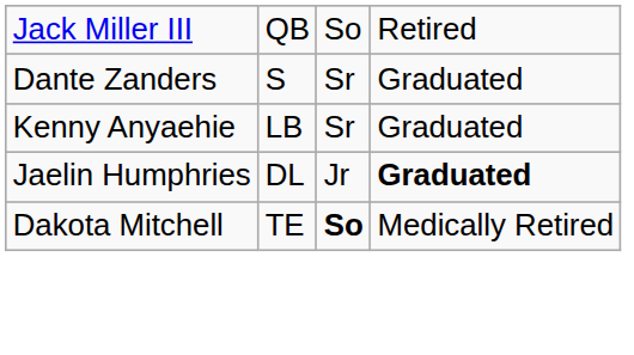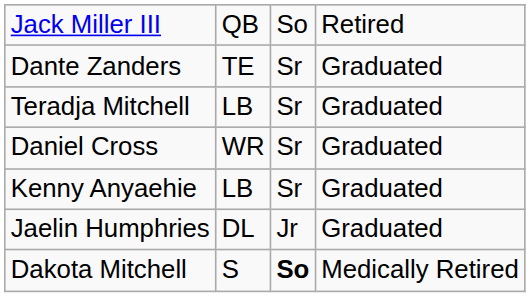 <table class="wikitable">
 <tr>
 <td><a href='#'>Jack Miller III</a></td>
 <td>QB</td>
 <td>So</td>
 <td>Retired</td>
 </tr>
 <tr>
 <td>Dante Zanders</td>
-<td>S</td>
+<td>TE</td>
+<td>Sr</td>
+<td>Graduated</td>
+</tr>
+<tr>
+<td>Teradja Mitchell</td>
+<td>LB</td>
+<td>Sr</td>
+<td>Graduated</td>
+</tr>
+<tr>
+<td>Daniel Cross</td>
+<td>WR</td>
 <td>Sr</td>
 <td>Graduated</td>
 </tr>
 <tr>
 <td>Kenny Anyaehie</td>
 <td>LB</td>
 <td>Sr</td>
 <td>Graduated</td>
 </tr>
 <tr>
 <td>Jaelin Humphries</td>
 <td>DL</td>
 <td>Jr</td>
-<td><strong>Graduated</strong></td>
+<td>Graduated</td>
 </tr>
 <tr>
 <td>Dakota Mitchell</td>
-<td>TE</td>
+<td>S</td>
 <td><strong>So</strong></td>
 <td>Medically Retired</td>
 </tr>
 </table>
